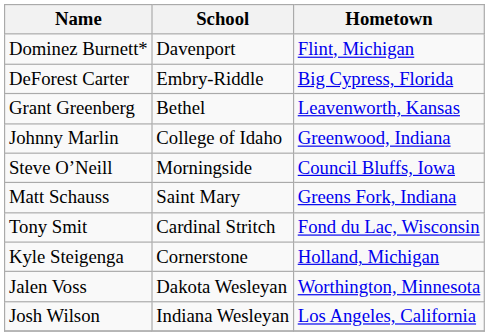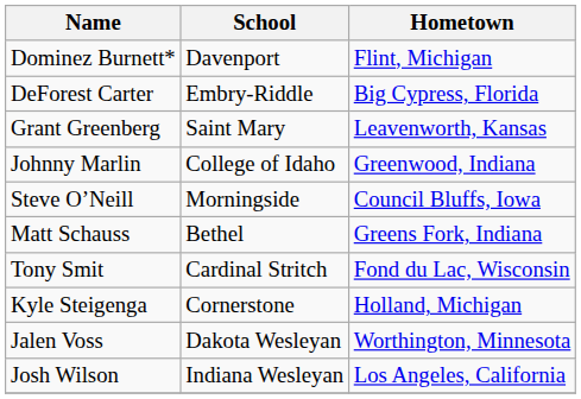 <table class="wikitable sortable">
 <tr>
 <th>Name</th>
 <th>School</th>
 <th>Hometown</th>
 </tr>
 <tr>
 <td>Dominez Burnett*</td>
 <td>Davenport</td>
 <td><a href='#'>Flint, Michigan</a></td>
 </tr>
 <tr>
 <td>DeForest Carter</td>
 <td>Embry-Riddle</td>
 <td><a href='#'>Big Cypress, Florida</a></td>
 </tr>
 <tr>
 <td>Grant Greenberg</td>
-<td>Bethel</td>
+<td>Saint Mary</td>
 <td><a href='#'>Leavenworth, Kansas</a></td>
 </tr>
 <tr>
 <td>Johnny Marlin</td>
 <td>College of Idaho</td>
 <td><a href='#'>Greenwood, Indiana</a></td>
 </tr>
 <tr>
 <td>Steve O’Neill</td>
 <td>Morningside</td>
 <td><a href='#'>Council Bluffs, Iowa</a></td>
 </tr>
 <tr>
 <td>Matt Schauss</td>
-<td>Saint Mary</td>
+<td>Bethel</td>
 <td><a href='#'>Greens Fork, Indiana</a></td>
 </tr>
 <tr>
 <td>Tony Smit</td>
 <td>Cardinal Stritch</td>
 <td><a href='#'>Fond du Lac, Wisconsin</a></td>
 </tr>
 <tr>
 <td>Kyle Steigenga</td>
 <td>Cornerstone</td>
 <td><a href='#'>Holland, Michigan</a></td>
 </tr>
 <tr>
 <td>Jalen Voss</td>
 <td>Dakota Wesleyan</td>
 <td><a href='#'>Worthington, Minnesota</a></td>
 </tr>
 <tr>
 <td>Josh Wilson</td>
 <td>Indiana Wesleyan</td>
 <td><a href='#'>Los Angeles, California</a></td>
 </tr>
 <tr>
 </tr>
 </table>
